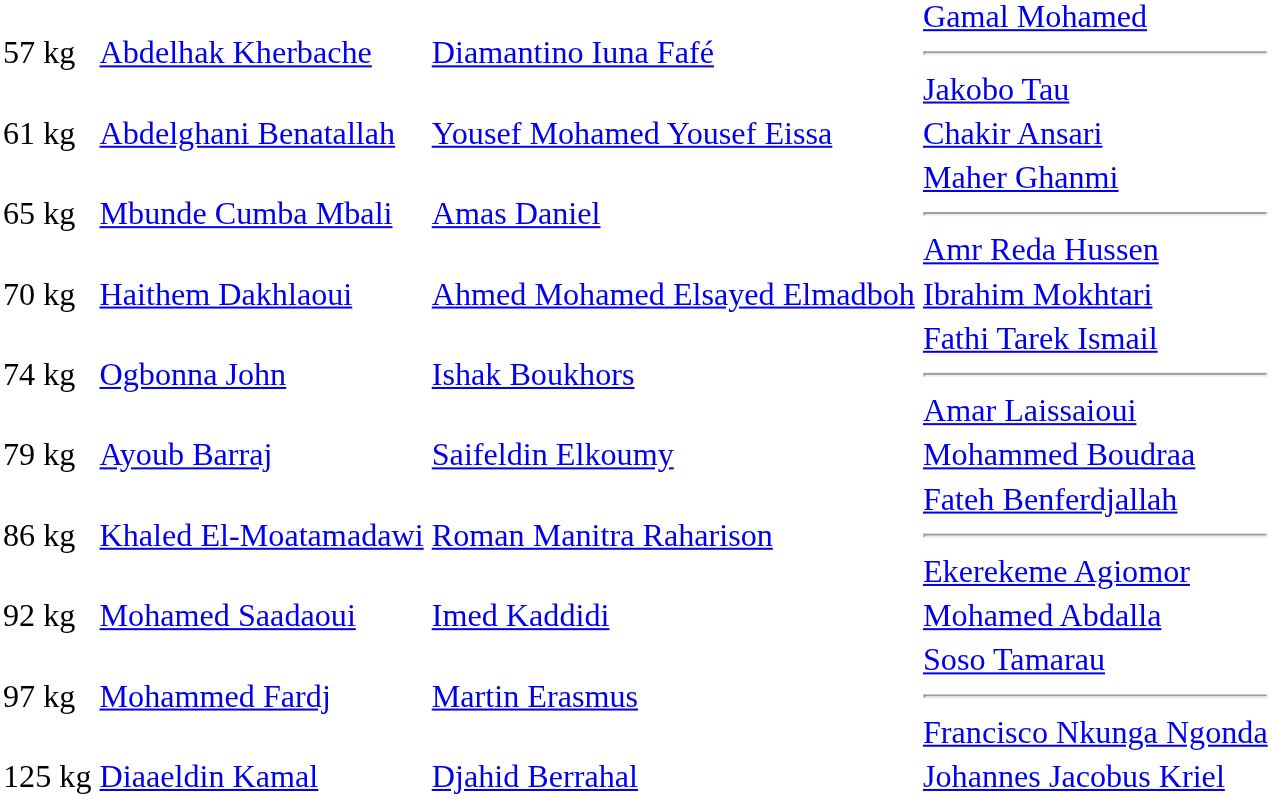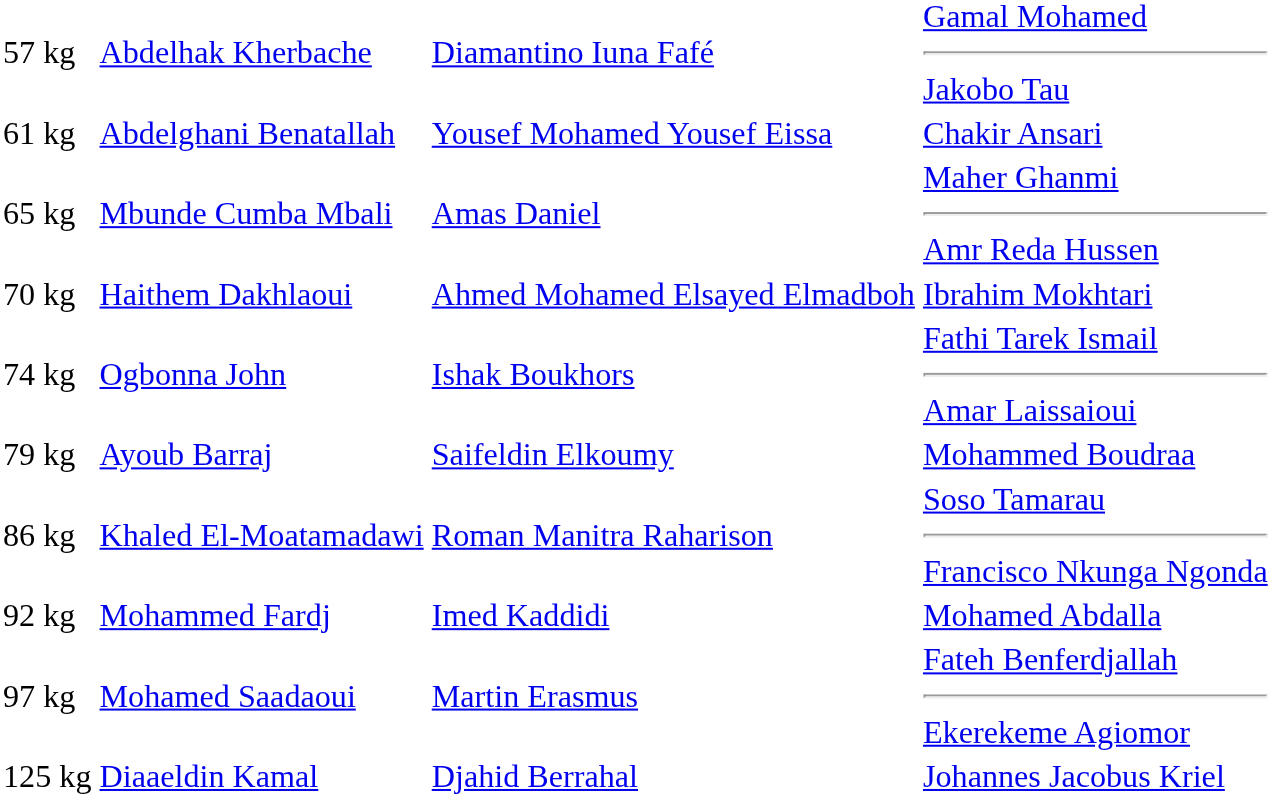 <table>
 <tr>
 <td>57 kg</td>
 <td> <a href='#'>Abdelhak Kherbache</a></td>
 <td> <a href='#'>Diamantino Iuna Fafé</a></td>
 <td> <a href='#'>Gamal Mohamed</a><hr> <a href='#'>Jakobo Tau</a></td>
 </tr>
 <tr>
 <td>61 kg</td>
 <td> <a href='#'>Abdelghani Benatallah</a></td>
 <td> <a href='#'>Yousef Mohamed Yousef Eissa</a></td>
 <td> <a href='#'>Chakir Ansari</a></td>
 </tr>
 <tr>
 <td>65 kg</td>
 <td> <a href='#'>Mbunde Cumba Mbali</a></td>
 <td> <a href='#'>Amas Daniel</a></td>
 <td> <a href='#'>Maher Ghanmi</a><hr> <a href='#'>Amr Reda Hussen</a></td>
 </tr>
 <tr>
 <td>70 kg</td>
 <td> <a href='#'>Haithem Dakhlaoui</a></td>
 <td> <a href='#'>Ahmed Mohamed Elsayed Elmadboh</a></td>
 <td> <a href='#'>Ibrahim Mokhtari</a></td>
 </tr>
 <tr>
 <td>74 kg</td>
 <td> <a href='#'>Ogbonna John</a></td>
 <td> <a href='#'>Ishak Boukhors</a></td>
 <td> <a href='#'>Fathi Tarek Ismail</a><hr> <a href='#'>Amar Laissaioui</a></td>
 </tr>
 <tr>
 <td>79 kg</td>
 <td> <a href='#'>Ayoub Barraj</a></td>
 <td> <a href='#'>Saifeldin Elkoumy</a></td>
 <td> <a href='#'>Mohammed Boudraa</a></td>
 </tr>
 <tr>
 <td>86 kg</td>
 <td> <a href='#'>Khaled El-Moatamadawi</a></td>
 <td> <a href='#'>Roman Manitra Raharison</a></td>
-<td> <a href='#'>Fateh Benferdjallah</a><hr> <a href='#'>Ekerekeme Agiomor</a></td>
+<td> <a href='#'>Soso Tamarau</a><hr> <a href='#'>Francisco Nkunga Ngonda</a></td>
 </tr>
 <tr>
 <td>92 kg</td>
-<td> <a href='#'>Mohamed Saadaoui</a></td>
+<td> <a href='#'>Mohammed Fardj</a></td>
 <td> <a href='#'>Imed Kaddidi</a></td>
 <td> <a href='#'>Mohamed Abdalla</a></td>
 </tr>
 <tr>
 <td>97 kg</td>
-<td> <a href='#'>Mohammed Fardj</a></td>
+<td> <a href='#'>Mohamed Saadaoui</a></td>
 <td> <a href='#'>Martin Erasmus</a></td>
-<td> <a href='#'>Soso Tamarau</a><hr> <a href='#'>Francisco Nkunga Ngonda</a></td>
+<td> <a href='#'>Fateh Benferdjallah</a><hr> <a href='#'>Ekerekeme Agiomor</a></td>
 </tr>
 <tr>
 <td>125 kg</td>
 <td> <a href='#'>Diaaeldin Kamal</a></td>
 <td> <a href='#'>Djahid Berrahal</a></td>
 <td> <a href='#'>Johannes Jacobus Kriel</a></td>
 </tr>
 </table>
